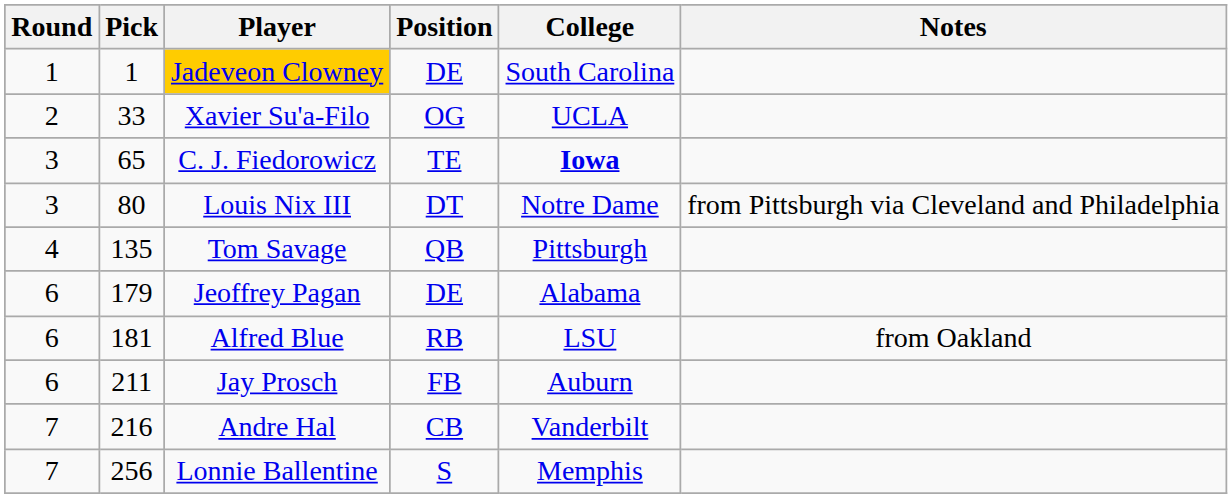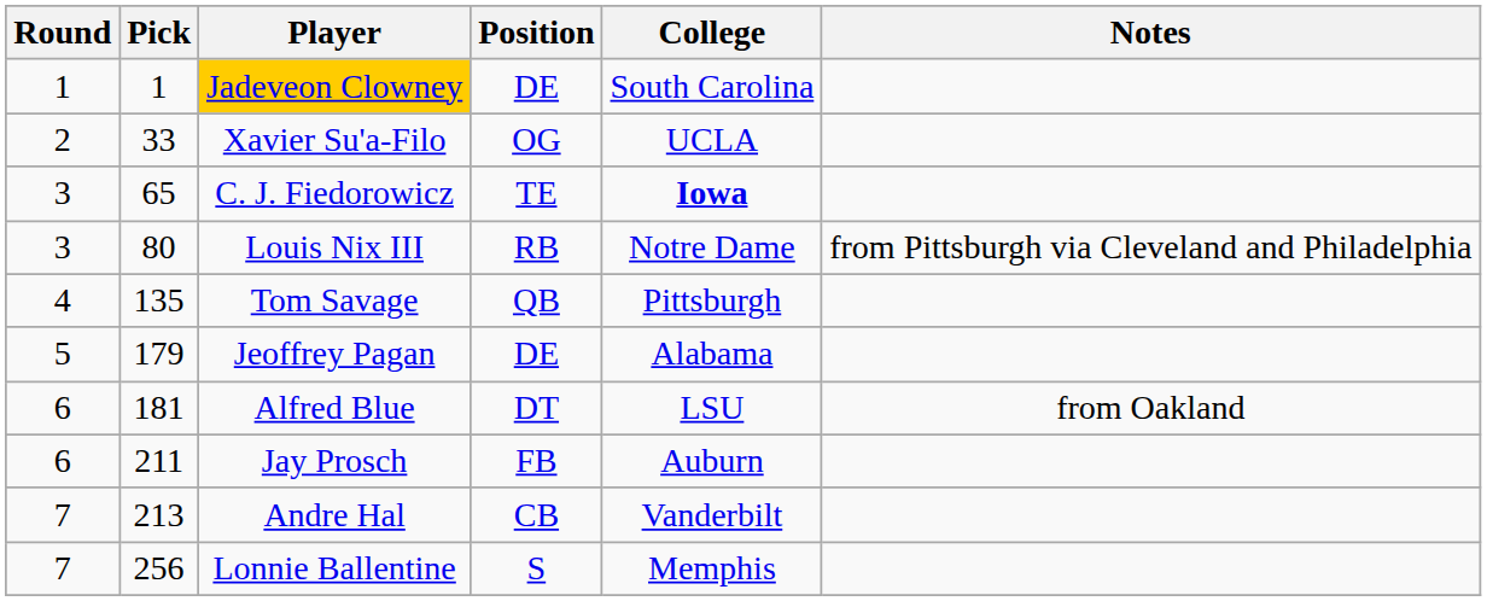 <table class="wikitable" style="text-align:center">
 <tr>
 <th>Round</th>
 <th>Pick</th>
 <th>Player</th>
 <th>Position</th>
 <th>College</th>
 <th>Notes</th>
 </tr>
 <tr>
 <td>1</td>
 <td>1</td>
 <td style="background:#fc0;"><a href='#'>Jadeveon Clowney</a></td>
 <td><a href='#'>DE</a></td>
 <td><a href='#'>South Carolina</a></td>
 <td></td>
 </tr>
 <tr>
 <td>2</td>
 <td>33</td>
 <td><a href='#'>Xavier Su'a-Filo</a></td>
 <td><a href='#'>OG</a></td>
 <td><a href='#'>UCLA</a></td>
 <td></td>
 </tr>
 <tr>
 <td>3</td>
 <td>65</td>
 <td><a href='#'>C. J. Fiedorowicz</a></td>
 <td><a href='#'>TE</a></td>
 <td><strong><a href='#'>Iowa</a></strong></td>
 <td></td>
 </tr>
 <tr>
 <td>3</td>
 <td>80</td>
 <td><a href='#'>Louis Nix III</a></td>
-<td><a href='#'>DT</a></td>
+<td><a href='#'>RB</a></td>
 <td><a href='#'>Notre Dame</a></td>
 <td>from Pittsburgh via Cleveland and Philadelphia</td>
 </tr>
 <tr>
 <td>4</td>
 <td>135</td>
 <td><a href='#'>Tom Savage</a></td>
 <td><a href='#'>QB</a></td>
 <td><a href='#'>Pittsburgh</a></td>
 <td></td>
 </tr>
 <tr>
-<td>6</td>
+<td>5</td>
 <td>179</td>
 <td><a href='#'>Jeoffrey Pagan</a></td>
 <td><a href='#'>DE</a></td>
 <td><a href='#'>Alabama</a></td>
 <td></td>
 </tr>
 <tr>
 <td>6</td>
 <td>181</td>
 <td><a href='#'>Alfred Blue</a></td>
-<td><a href='#'>RB</a></td>
+<td><a href='#'>DT</a></td>
 <td><a href='#'>LSU</a></td>
 <td>from Oakland</td>
 </tr>
 <tr>
 <td>6</td>
 <td>211</td>
 <td><a href='#'>Jay Prosch</a></td>
 <td><a href='#'>FB</a></td>
 <td><a href='#'>Auburn</a></td>
 <td></td>
 </tr>
 <tr>
 <td>7</td>
-<td>216</td>
+<td>213</td>
 <td><a href='#'>Andre Hal</a></td>
 <td><a href='#'>CB</a></td>
 <td><a href='#'>Vanderbilt</a></td>
 <td></td>
 </tr>
 <tr>
 <td>7</td>
 <td>256</td>
 <td><a href='#'>Lonnie Ballentine</a></td>
 <td><a href='#'>S</a></td>
 <td><a href='#'>Memphis</a></td>
 <td></td>
 </tr>
 </table>
